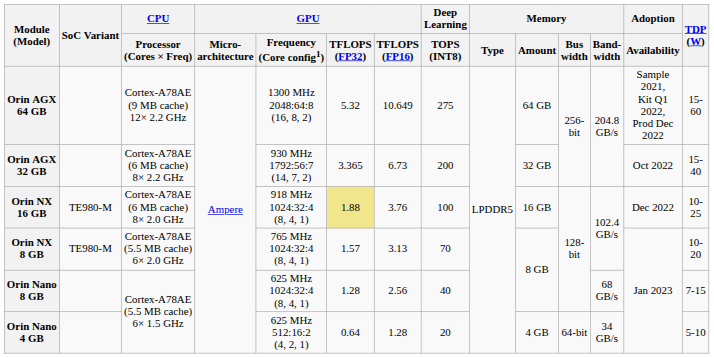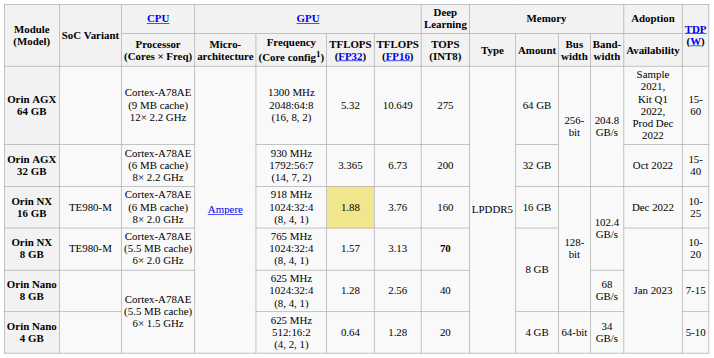 <table class="wikitable" style="text-align:center;">
 <tr>
 <th rowspan="2">Module<br>(Model)</th>
 <th rowspan="2">SoC Variant</th>
 <th><a href='#'>CPU</a></th>
 <th colspan="4"><a href='#'>GPU</a></th>
 <th>Deep<br>Learning</th>
 <th colspan="4">Memory</th>
 <th>Adoption</th>
 <th rowspan="2"><a href='#'>TDP</a> <br>(<a href='#'>W</a>)</th>
 </tr>
 <tr>
 <th>Processor<br>(Cores × Freq)</th>
 <th>Micro-<br>architecture</th>
 <th>Frequency<br>(Core config<sup>1</sup>)</th>
 <th>TFLOPS<br>(<a href='#'>FP32</a>)</th>
 <th>TFLOPS<br>(<a href='#'>FP16</a>)</th>
 <th>TOPS<br>(INT8)</th>
 <th>Type</th>
 <th>Amount</th>
 <th>Bus<br>width</th>
 <th>Band-<br>width</th>
 <th>Availability</th>
 </tr>
 <tr>
 <th>Orin AGX <br>64 GB </th>
 <td></td>
 <td>Cortex-A78AE<br>(9 MB cache)<br>12× 2.2 GHz</td>
 <td rowspan="6"><a href='#'>Ampere</a></td>
 <td>1300 MHz<br>2048:64:8<br>(16, 8, 2)</td>
 <td>5.32 </td>
 <td>10.649</td>
 <td>275</td>
 <td rowspan="6">LPDDR5</td>
 <td>64 GB</td>
 <td rowspan="2">256-bit</td>
 <td rowspan="2">204.8 GB/s</td>
 <td>Sample 2021, <br>Kit Q1 2022, <br>Prod Dec 2022</td>
 <td>15-60</td>
 </tr>
 <tr>
 <th>Orin AGX <br>32 GB </th>
 <td></td>
 <td>Cortex-A78AE<br>(6 MB cache)<br>8× 2.2 GHz</td>
 <td>930 MHz<br>1792:56:7<br>(14, 7, 2)</td>
 <td>3.365 </td>
 <td>6.73</td>
 <td>200</td>
 <td>32 GB</td>
 <td>Oct 2022</td>
 <td>15-40</td>
 </tr>
 <tr>
 <th>Orin NX <br>16 GB </th>
 <td>TE980-M </td>
 <td>Cortex-A78AE<br>(6 MB cache)<br>8× 2.0 GHz</td>
 <td>918 MHz<br>1024:32:4<br>(8, 4, 1)</td>
 <td style="background: khaki;">1.88</td>
 <td>3.76</td>
-<td>100</td>
+<td>160</td>
 <td>16 GB</td>
 <td rowspan="3">128-bit</td>
 <td rowspan="2">102.4 GB/s</td>
 <td>Dec 2022</td>
 <td>10-25</td>
 </tr>
 <tr>
 <th>Orin NX <br>8 GB </th>
 <td>TE980-M </td>
 <td>Cortex-A78AE<br>(5.5 MB cache)<br>6× 2.0 GHz</td>
 <td>765 MHz<br>1024:32:4<br>(8, 4, 1)</td>
 <td>1.57</td>
 <td>3.13</td>
-<td>70</td>
+<td><strong>70</strong></td>
 <td rowspan="2">8 GB</td>
 <td rowspan="3">Jan 2023</td>
 <td>10-20</td>
 </tr>
 <tr>
 <th>Orin Nano <br>8 GB </th>
 <td></td>
 <td rowspan="2">Cortex-A78AE<br>(5.5 MB cache)<br>6× 1.5 GHz</td>
 <td>625 MHz<br>1024:32:4<br>(8, 4, 1)</td>
 <td>1.28</td>
 <td>2.56</td>
 <td>40</td>
 <td>68 GB/s</td>
 <td>7-15</td>
 </tr>
 <tr>
 <th>Orin Nano <br>4 GB </th>
 <td></td>
 <td>625 MHz<br>512:16:2<br>(4, 2, 1)</td>
 <td>0.64</td>
 <td>1.28</td>
 <td>20</td>
 <td>4 GB</td>
 <td>64-bit</td>
 <td>34 GB/s</td>
 <td>5-10</td>
 </tr>
 </table>
